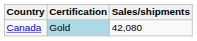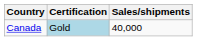 <table class="wikitable">
 <tr>
 <th>Country</th>
 <th>Certification</th>
 <th>Sales/shipments</th>
 </tr>
 <tr>
 <td><a href='#'>Canada</a></td>
 <td style="background: lightblue;">Gold</td>
-<td>42,080</td>
+<td>40,000</td>
 </tr>
 </table>
